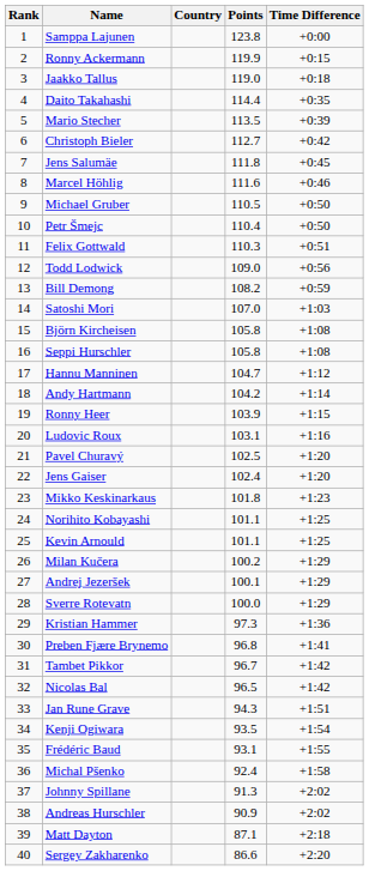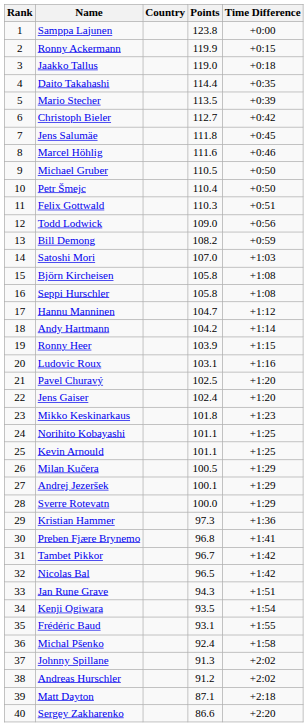 <table class="wikitable sortable" style="text-align:center">
 <tr>
 <th>Rank</th>
 <th>Name</th>
 <th>Country</th>
 <th>Points</th>
 <th>Time Difference</th>
 </tr>
 <tr>
 <td>1</td>
 <td align=left><a href='#'>Samppa Lajunen</a></td>
 <td align=left></td>
 <td>123.8</td>
 <td>+0:00</td>
 </tr>
 <tr>
 <td>2</td>
 <td align=left><a href='#'>Ronny Ackermann</a></td>
 <td align=left></td>
 <td>119.9</td>
 <td>+0:15</td>
 </tr>
 <tr>
 <td>3</td>
 <td align=left><a href='#'>Jaakko Tallus</a></td>
 <td align=left></td>
 <td>119.0</td>
 <td>+0:18</td>
 </tr>
 <tr>
 <td>4</td>
 <td align=left><a href='#'>Daito Takahashi</a></td>
 <td align=left></td>
 <td>114.4</td>
 <td>+0:35</td>
 </tr>
 <tr>
 <td>5</td>
 <td align=left><a href='#'>Mario Stecher</a></td>
 <td align=left></td>
 <td>113.5</td>
 <td>+0:39</td>
 </tr>
 <tr>
 <td>6</td>
 <td align=left><a href='#'>Christoph Bieler</a></td>
 <td align=left></td>
 <td>112.7</td>
 <td>+0:42</td>
 </tr>
 <tr>
 <td>7</td>
 <td align=left><a href='#'>Jens Salumäe</a></td>
 <td align=left></td>
 <td>111.8</td>
 <td>+0:45</td>
 </tr>
 <tr>
 <td>8</td>
 <td align=left><a href='#'>Marcel Höhlig</a></td>
 <td align=left></td>
 <td>111.6</td>
 <td>+0:46</td>
 </tr>
 <tr>
 <td>9</td>
 <td align=left><a href='#'>Michael Gruber</a></td>
 <td align=left></td>
 <td>110.5</td>
 <td>+0:50</td>
 </tr>
 <tr>
 <td>10</td>
 <td align=left><a href='#'>Petr Šmejc</a></td>
 <td align=left></td>
 <td>110.4</td>
 <td>+0:50</td>
 </tr>
 <tr>
 <td>11</td>
 <td align=left><a href='#'>Felix Gottwald</a></td>
 <td align=left></td>
 <td>110.3</td>
 <td>+0:51</td>
 </tr>
 <tr>
 <td>12</td>
 <td align=left><a href='#'>Todd Lodwick</a></td>
 <td align=left></td>
 <td>109.0</td>
 <td>+0:56</td>
 </tr>
 <tr>
 <td>13</td>
 <td align=left><a href='#'>Bill Demong</a></td>
 <td align=left></td>
 <td>108.2</td>
 <td>+0:59</td>
 </tr>
 <tr>
 <td>14</td>
 <td align=left><a href='#'>Satoshi Mori</a></td>
 <td align=left></td>
 <td>107.0</td>
 <td>+1:03</td>
 </tr>
 <tr>
 <td>15</td>
 <td align=left><a href='#'>Björn Kircheisen</a></td>
 <td align=left></td>
 <td>105.8</td>
 <td>+1:08</td>
 </tr>
 <tr>
 <td>16</td>
 <td align=left><a href='#'>Seppi Hurschler</a></td>
 <td align=left></td>
 <td>105.8</td>
 <td>+1:08</td>
 </tr>
 <tr>
 <td>17</td>
 <td align=left><a href='#'>Hannu Manninen</a></td>
 <td align=left></td>
 <td>104.7</td>
 <td>+1:12</td>
 </tr>
 <tr>
 <td>18</td>
 <td align=left><a href='#'>Andy Hartmann</a></td>
 <td align=left></td>
 <td>104.2</td>
 <td>+1:14</td>
 </tr>
 <tr>
 <td>19</td>
 <td align=left><a href='#'>Ronny Heer</a></td>
 <td align=left></td>
 <td>103.9</td>
 <td>+1:15</td>
 </tr>
 <tr>
 <td>20</td>
 <td align=left><a href='#'>Ludovic Roux</a></td>
 <td align=left></td>
 <td>103.1</td>
 <td>+1:16</td>
 </tr>
 <tr>
 <td>21</td>
 <td align=left><a href='#'>Pavel Churavý</a></td>
 <td align=left></td>
 <td>102.5</td>
 <td>+1:20</td>
 </tr>
 <tr>
 <td>22</td>
 <td align=left><a href='#'>Jens Gaiser</a></td>
 <td align=left></td>
 <td>102.4</td>
 <td>+1:20</td>
 </tr>
 <tr>
 <td>23</td>
 <td align=left><a href='#'>Mikko Keskinarkaus</a></td>
 <td align=left></td>
 <td>101.8</td>
 <td>+1:23</td>
 </tr>
 <tr>
 <td>24</td>
 <td align=left><a href='#'>Norihito Kobayashi</a></td>
 <td align=left></td>
 <td>101.1</td>
 <td>+1:25</td>
 </tr>
 <tr>
 <td>25</td>
 <td align=left><a href='#'>Kevin Arnould</a></td>
 <td align=left></td>
 <td>101.1</td>
 <td>+1:25</td>
 </tr>
 <tr>
 <td>26</td>
 <td align=left><a href='#'>Milan Kučera</a></td>
 <td align=left></td>
-<td>100.2</td>
+<td>100.5</td>
 <td>+1:29</td>
 </tr>
 <tr>
 <td>27</td>
 <td align=left><a href='#'>Andrej Jezeršek</a></td>
 <td align=left></td>
 <td>100.1</td>
 <td>+1:29</td>
 </tr>
 <tr>
 <td>28</td>
 <td align=left><a href='#'>Sverre Rotevatn</a></td>
 <td align=left></td>
 <td>100.0</td>
 <td>+1:29</td>
 </tr>
 <tr>
 <td>29</td>
 <td align=left><a href='#'>Kristian Hammer</a></td>
 <td align=left></td>
 <td>97.3</td>
 <td>+1:36</td>
 </tr>
 <tr>
 <td>30</td>
 <td align=left><a href='#'>Preben Fjære Brynemo</a></td>
 <td align=left></td>
 <td>96.8</td>
 <td>+1:41</td>
 </tr>
 <tr>
 <td>31</td>
 <td align=left><a href='#'>Tambet Pikkor</a></td>
 <td align=left></td>
 <td>96.7</td>
 <td>+1:42</td>
 </tr>
 <tr>
 <td>32</td>
 <td align=left><a href='#'>Nicolas Bal</a></td>
 <td align=left></td>
 <td>96.5</td>
 <td>+1:42</td>
 </tr>
 <tr>
 <td>33</td>
 <td align=left><a href='#'>Jan Rune Grave</a></td>
 <td align=left></td>
 <td>94.3</td>
 <td>+1:51</td>
 </tr>
 <tr>
 <td>34</td>
 <td align=left><a href='#'>Kenji Ogiwara</a></td>
 <td align=left></td>
 <td>93.5</td>
 <td>+1:54</td>
 </tr>
 <tr>
 <td>35</td>
 <td align=left><a href='#'>Frédéric Baud</a></td>
 <td align=left></td>
 <td>93.1</td>
 <td>+1:55</td>
 </tr>
 <tr>
 <td>36</td>
 <td align=left><a href='#'>Michal Pšenko</a></td>
 <td align=left></td>
 <td>92.4</td>
 <td>+1:58</td>
 </tr>
 <tr>
 <td>37</td>
 <td align=left><a href='#'>Johnny Spillane</a></td>
 <td align=left></td>
 <td>91.3</td>
 <td>+2:02</td>
 </tr>
 <tr>
 <td>38</td>
 <td align=left><a href='#'>Andreas Hurschler</a></td>
 <td align=left></td>
-<td>90.9</td>
+<td>91.2</td>
 <td>+2:02</td>
 </tr>
 <tr>
 <td>39</td>
 <td align=left><a href='#'>Matt Dayton</a></td>
 <td align=left></td>
 <td>87.1</td>
 <td>+2:18</td>
 </tr>
 <tr>
 <td>40</td>
 <td align=left><a href='#'>Sergey Zakharenko</a></td>
 <td align=left></td>
 <td>86.6</td>
 <td>+2:20</td>
 </tr>
 </table>
